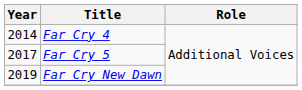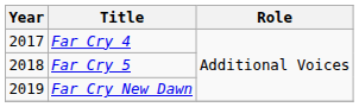 <table class="wikitable sortable">
 <tr>
 <th>Year</th>
 <th>Title</th>
 <th>Role</th>
 </tr>
 <tr>
-<td>2014</td>
+<td>2017</td>
 <td><em><a href='#'>Far Cry 4</a></em></td>
 <td rowspan="3">Additional Voices</td>
 </tr>
 <tr>
-<td>2017</td>
+<td>2018</td>
 <td><em><a href='#'>Far Cry 5</a></em></td>
 </tr>
 <tr>
 <td>2019</td>
 <td><em><a href='#'>Far Cry New Dawn</a></em></td>
 </tr>
 <tr>
 </tr>
 </table>
